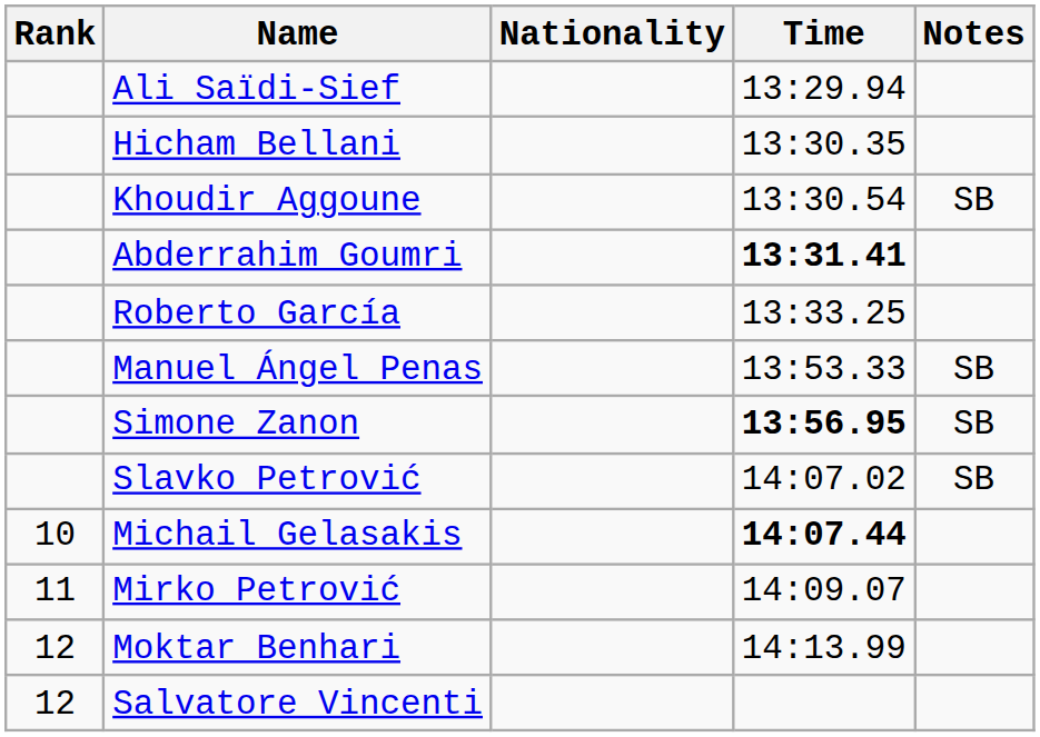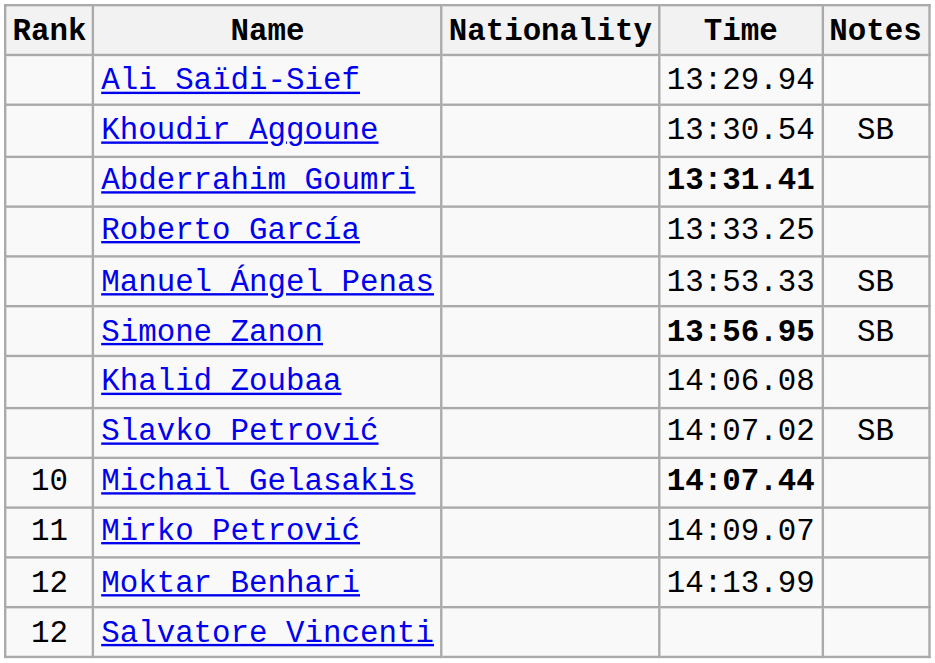 <table class="wikitable sortable" style="text-align:center">
 <tr>
 <th>Rank</th>
 <th>Name</th>
 <th>Nationality</th>
 <th>Time</th>
 <th>Notes</th>
 </tr>
 <tr>
 <td></td>
 <td align=left><a href='#'>Ali Saïdi-Sief</a></td>
 <td align=left></td>
 <td>13:29.94</td>
-<td></td>
-</tr>
-<tr>
-<td></td>
-<td align=left><a href='#'>Hicham Bellani</a></td>
-<td align=left></td>
-<td>13:30.35</td>
 <td></td>
 </tr>
 <tr>
 <td></td>
 <td align=left><a href='#'>Khoudir Aggoune</a></td>
 <td align=left></td>
 <td>13:30.54</td>
 <td>SB</td>
 </tr>
 <tr>
 <td></td>
 <td align=left><a href='#'>Abderrahim Goumri</a></td>
 <td align=left></td>
 <td><strong>13:31.41</strong></td>
 <td></td>
 </tr>
 <tr>
 <td></td>
 <td align=left><a href='#'>Roberto García</a></td>
 <td align=left></td>
 <td>13:33.25</td>
 <td></td>
 </tr>
 <tr>
 <td></td>
 <td align=left><a href='#'>Manuel Ángel Penas</a></td>
 <td align=left></td>
 <td>13:53.33</td>
 <td>SB</td>
 </tr>
 <tr>
 <td></td>
 <td align=left><a href='#'>Simone Zanon</a></td>
 <td align=left></td>
 <td><strong>13:56.95</strong></td>
 <td>SB</td>
 </tr>
 <tr>
 <td></td>
+<td align=left><a href='#'>Khalid Zoubaa</a></td>
+<td align=left></td>
+<td>14:06.08</td>
+<td></td>
+</tr>
+<tr>
+<td></td>
 <td align=left><a href='#'>Slavko Petrović</a></td>
 <td align=left></td>
 <td>14:07.02</td>
 <td>SB</td>
 </tr>
 <tr>
 <td>10</td>
 <td align=left><a href='#'>Michail Gelasakis</a></td>
 <td align=left></td>
 <td><strong>14:07.44</strong></td>
 <td></td>
 </tr>
 <tr>
 <td>11</td>
 <td align=left><a href='#'>Mirko Petrović</a></td>
 <td align=left></td>
 <td>14:09.07</td>
 <td></td>
 </tr>
 <tr>
 <td>12</td>
 <td align=left><a href='#'>Moktar Benhari</a></td>
 <td align=left></td>
 <td>14:13.99</td>
 <td></td>
 </tr>
 <tr>
 <td>12</td>
 <td align=left><a href='#'>Salvatore Vincenti</a></td>
 <td align=left></td>
 <td></td>
 <td></td>
 </tr>
 </table>
